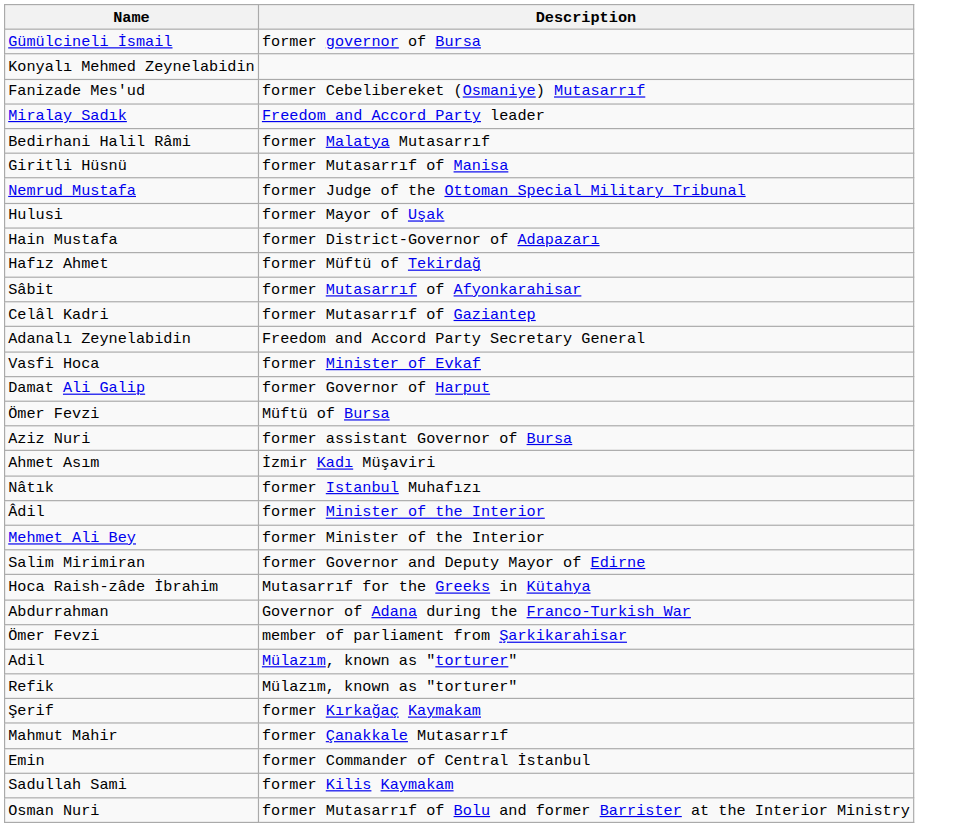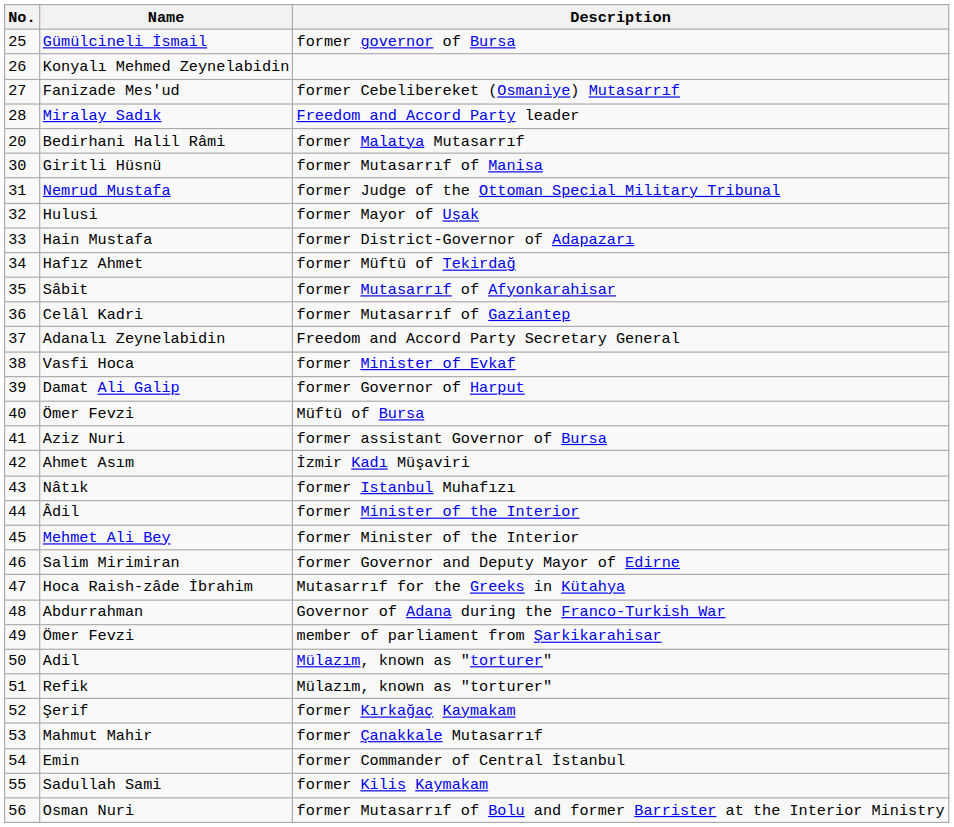 <table class="wikitable">
 <tr>
+<th>No.</th>
 <th>Name</th>
 <th>Description</th>
 </tr>
 <tr>
+<td>25</td>
 <td><a href='#'>Gümülcineli İsmail</a></td>
 <td>former <a href='#'>governor</a> of <a href='#'>Bursa</a></td>
 </tr>
 <tr>
+<td>26</td>
 <td>Konyalı Mehmed Zeynelabidin</td>
 <td></td>
 </tr>
 <tr>
+<td>27</td>
 <td>Fanizade Mes'ud</td>
 <td>former Cebelibereket (<a href='#'>Osmaniye</a>) <a href='#'>Mutasarrıf</a></td>
 </tr>
 <tr>
+<td>28</td>
 <td><a href='#'>Miralay Sadık</a></td>
 <td><a href='#'>Freedom and Accord Party</a> leader</td>
 </tr>
 <tr>
+<td>20</td>
 <td>Bedirhani Halil Râmi</td>
 <td>former <a href='#'>Malatya</a> Mutasarrıf</td>
 </tr>
 <tr>
+<td>30</td>
 <td>Giritli Hüsnü</td>
 <td>former Mutasarrıf of <a href='#'>Manisa</a></td>
 </tr>
 <tr>
+<td>31</td>
 <td><a href='#'>Nemrud Mustafa</a></td>
 <td>former Judge of the <a href='#'>Ottoman Special Military Tribunal</a></td>
 </tr>
 <tr>
+<td>32</td>
 <td>Hulusi</td>
 <td>former Mayor of <a href='#'>Uşak</a></td>
 </tr>
 <tr>
+<td>33</td>
 <td>Hain Mustafa</td>
 <td>former District-Governor of <a href='#'>Adapazarı</a></td>
 </tr>
 <tr>
+<td>34</td>
 <td>Hafız Ahmet</td>
 <td>former Müftü of <a href='#'>Tekirdağ</a></td>
 </tr>
 <tr>
+<td>35</td>
 <td>Sâbit</td>
 <td>former <a href='#'>Mutasarrıf</a> of <a href='#'>Afyonkarahisar</a></td>
 </tr>
 <tr>
+<td>36</td>
 <td>Celâl Kadri</td>
 <td>former Mutasarrıf of <a href='#'>Gaziantep</a></td>
 </tr>
 <tr>
+<td>37</td>
 <td>Adanalı Zeynelabidin</td>
 <td>Freedom and Accord Party Secretary General</td>
 </tr>
 <tr>
+<td>38</td>
 <td>Vasfi Hoca</td>
 <td>former <a href='#'>Minister of Evkaf</a></td>
 </tr>
 <tr>
+<td>39</td>
 <td>Damat <a href='#'>Ali Galip</a></td>
 <td>former Governor of <a href='#'>Harput</a></td>
 </tr>
 <tr>
+<td>40</td>
 <td>Ömer Fevzi</td>
 <td>Müftü of <a href='#'>Bursa</a></td>
 </tr>
 <tr>
+<td>41</td>
 <td>Aziz Nuri</td>
 <td>former assistant Governor of <a href='#'>Bursa</a></td>
 </tr>
 <tr>
+<td>42</td>
 <td>Ahmet Asım</td>
 <td>İzmir <a href='#'>Kadı</a> Müşaviri</td>
 </tr>
 <tr>
+<td>43</td>
 <td>Nâtık</td>
 <td>former <a href='#'>Istanbul</a> Muhafızı</td>
 </tr>
 <tr>
+<td>44</td>
 <td>Âdil</td>
 <td>former <a href='#'>Minister of the Interior</a></td>
 </tr>
 <tr>
+<td>45</td>
 <td><a href='#'>Mehmet Ali Bey</a></td>
 <td>former Minister of the Interior</td>
 </tr>
 <tr>
+<td>46</td>
 <td>Salim Mirimiran</td>
 <td>former Governor and Deputy Mayor of <a href='#'>Edirne</a></td>
 </tr>
 <tr>
+<td>47</td>
 <td>Hoca Raish-zâde İbrahim</td>
 <td>Mutasarrıf for the <a href='#'>Greeks</a> in <a href='#'>Kütahya</a></td>
 </tr>
 <tr>
+<td>48</td>
 <td>Abdurrahman</td>
 <td>Governor of <a href='#'>Adana</a> during the <a href='#'>Franco-Turkish War</a></td>
 </tr>
 <tr>
+<td>49</td>
 <td>Ömer Fevzi</td>
 <td>member of parliament from <a href='#'>Şarkikarahisar</a></td>
 </tr>
 <tr>
+<td>50</td>
 <td>Adil</td>
 <td><a href='#'>Mülazım</a>, known as "<a href='#'>torturer</a>"</td>
 </tr>
 <tr>
+<td>51</td>
 <td>Refik</td>
 <td>Mülazım, known as "torturer"</td>
 </tr>
 <tr>
+<td>52</td>
 <td>Şerif</td>
 <td>former <a href='#'>Kırkağaç</a> <a href='#'>Kaymakam</a></td>
 </tr>
 <tr>
+<td>53</td>
 <td>Mahmut Mahir</td>
 <td>former <a href='#'>Çanakkale</a> Mutasarrıf</td>
 </tr>
 <tr>
+<td>54</td>
 <td>Emin</td>
 <td>former Commander of Central İstanbul</td>
 </tr>
 <tr>
+<td>55</td>
 <td>Sadullah Sami</td>
 <td>former <a href='#'>Kilis</a> <a href='#'>Kaymakam</a></td>
 </tr>
 <tr>
+<td>56</td>
 <td>Osman Nuri</td>
 <td>former Mutasarrıf of <a href='#'>Bolu</a> and former <a href='#'>Barrister</a> at the Interior Ministry</td>
 </tr>
 </table>
